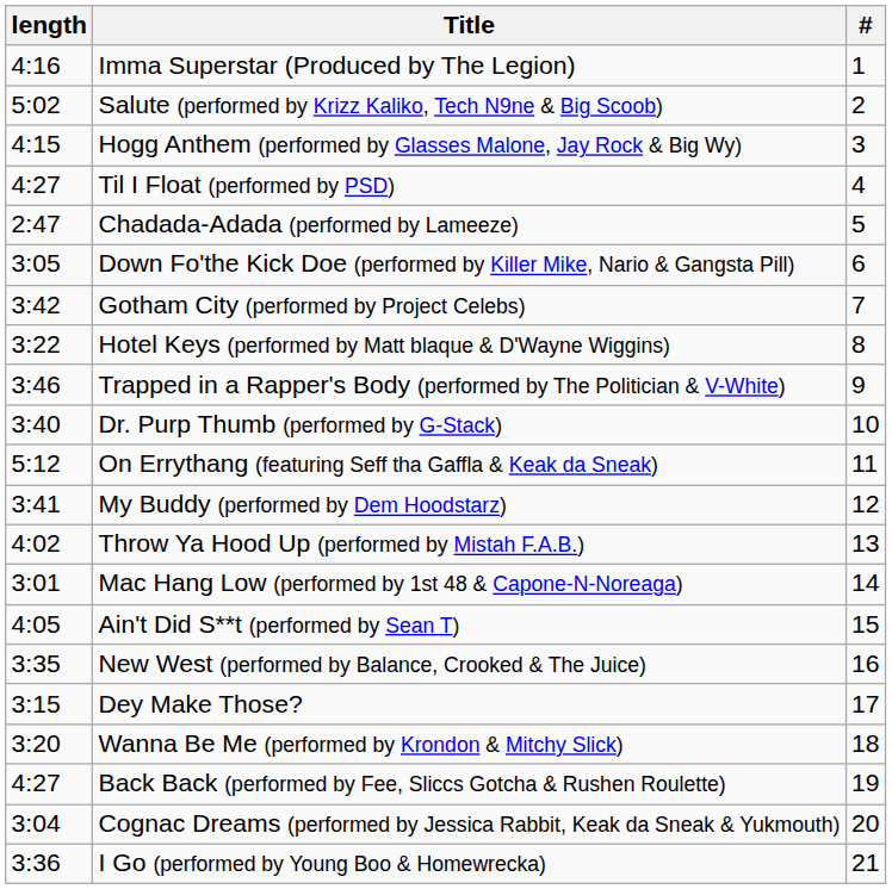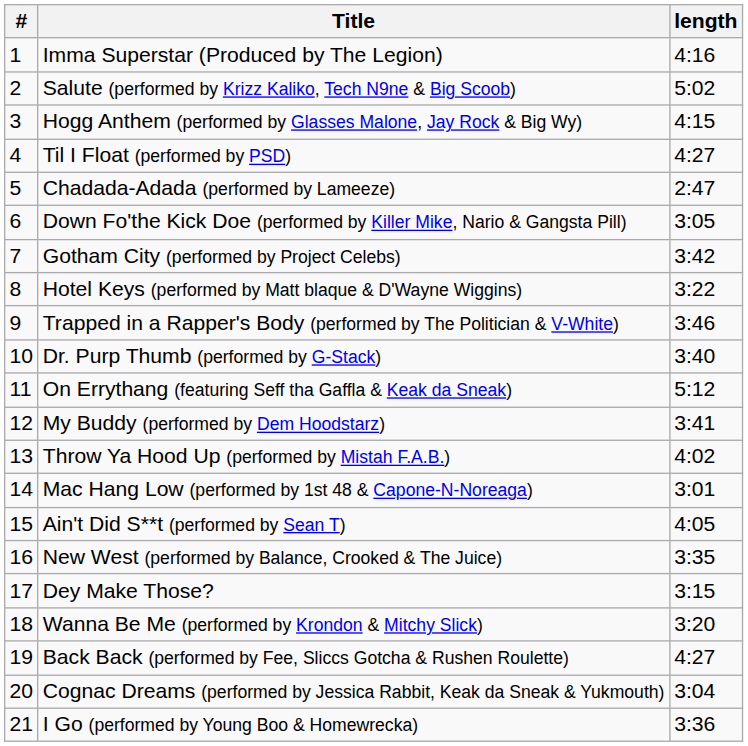 <table class="wikitable">
 <tr>
+<th>#</th>
+<th>Title</th>
 <th>length</th>
-<th>Title</th>
-<th>#</th>
 </tr>
 <tr>
+<td>1</td>
+<td>Imma Superstar (Produced by The Legion)</td>
 <td>4:16</td>
-<td>Imma Superstar (Produced by The Legion)</td>
-<td>1</td>
 </tr>
 <tr>
+<td>2</td>
+<td>Salute <small>(performed by <a href='#'>Krizz Kaliko</a>, <a href='#'>Tech N9ne</a> & <a href='#'>Big Scoob</a>)</small></td>
 <td>5:02</td>
-<td>Salute <small>(performed by <a href='#'>Krizz Kaliko</a>, <a href='#'>Tech N9ne</a> & <a href='#'>Big Scoob</a>)</small></td>
-<td>2</td>
 </tr>
 <tr>
+<td>3</td>
+<td>Hogg Anthem <small>(performed by <a href='#'>Glasses Malone</a>, <a href='#'>Jay Rock</a> & Big Wy)</small></td>
 <td>4:15</td>
-<td>Hogg Anthem <small>(performed by <a href='#'>Glasses Malone</a>, <a href='#'>Jay Rock</a> & Big Wy)</small></td>
-<td>3</td>
 </tr>
 <tr>
+<td>4</td>
+<td>Til I Float <small>(performed by <a href='#'>PSD</a>)</small></td>
 <td>4:27</td>
-<td>Til I Float <small>(performed by <a href='#'>PSD</a>)</small></td>
-<td>4</td>
 </tr>
 <tr>
+<td>5</td>
+<td>Chadada-Adada <small>(performed by Lameeze)</small></td>
 <td>2:47</td>
-<td>Chadada-Adada <small>(performed by Lameeze)</small></td>
-<td>5</td>
 </tr>
 <tr>
+<td>6</td>
+<td>Down Fo'the Kick Doe <small>(performed by <a href='#'>Killer Mike</a>, Nario & Gangsta Pill)</small></td>
 <td>3:05</td>
-<td>Down Fo'the Kick Doe <small>(performed by <a href='#'>Killer Mike</a>, Nario & Gangsta Pill)</small></td>
-<td>6</td>
 </tr>
 <tr>
+<td>7</td>
+<td>Gotham City <small>(performed by Project Celebs)</small></td>
 <td>3:42</td>
-<td>Gotham City <small>(performed by Project Celebs)</small></td>
-<td>7</td>
 </tr>
 <tr>
+<td>8</td>
+<td>Hotel Keys <small>(performed by Matt blaque & D'Wayne Wiggins)</small></td>
 <td>3:22</td>
-<td>Hotel Keys <small>(performed by Matt blaque & D'Wayne Wiggins)</small></td>
-<td>8</td>
 </tr>
 <tr>
+<td>9</td>
+<td>Trapped in a Rapper's Body <small>(performed by The Politician & <a href='#'>V-White</a>)</small></td>
 <td>3:46</td>
-<td>Trapped in a Rapper's Body <small>(performed by The Politician & <a href='#'>V-White</a>)</small></td>
-<td>9</td>
 </tr>
 <tr>
+<td>10</td>
+<td>Dr. Purp Thumb <small>(performed by <a href='#'>G-Stack</a>)</small></td>
 <td>3:40</td>
-<td>Dr. Purp Thumb <small>(performed by <a href='#'>G-Stack</a>)</small></td>
-<td>10</td>
 </tr>
 <tr>
+<td>11</td>
+<td>On Errythang <small>(featuring Seff tha Gaffla & <a href='#'>Keak da Sneak</a>)</small></td>
 <td>5:12</td>
-<td>On Errythang <small>(featuring Seff tha Gaffla & <a href='#'>Keak da Sneak</a>)</small></td>
-<td>11</td>
 </tr>
 <tr>
+<td>12</td>
+<td>My Buddy <small>(performed by <a href='#'>Dem Hoodstarz</a>)</small></td>
 <td>3:41</td>
-<td>My Buddy <small>(performed by <a href='#'>Dem Hoodstarz</a>)</small></td>
-<td>12</td>
 </tr>
 <tr>
+<td>13</td>
+<td>Throw Ya Hood Up <small>(performed by <a href='#'>Mistah F.A.B.</a>)</small></td>
 <td>4:02</td>
-<td>Throw Ya Hood Up <small>(performed by <a href='#'>Mistah F.A.B.</a>)</small></td>
-<td>13</td>
 </tr>
 <tr>
+<td>14</td>
+<td>Mac Hang Low <small>(performed by 1st 48 & <a href='#'>Capone-N-Noreaga</a>)</small></td>
 <td>3:01</td>
-<td>Mac Hang Low <small>(performed by 1st 48 & <a href='#'>Capone-N-Noreaga</a>)</small></td>
-<td>14</td>
 </tr>
 <tr>
+<td>15</td>
+<td>Ain't Did S**t <small>(performed by <a href='#'>Sean T</a>)</small></td>
 <td>4:05</td>
-<td>Ain't Did S**t <small>(performed by <a href='#'>Sean T</a>)</small></td>
-<td>15</td>
 </tr>
 <tr>
+<td>16</td>
+<td>New West <small>(performed by Balance, Crooked & The Juice)</small></td>
 <td>3:35</td>
-<td>New West <small>(performed by Balance, Crooked & The Juice)</small></td>
-<td>16</td>
 </tr>
 <tr>
+<td>17</td>
+<td>Dey Make Those?</td>
 <td>3:15</td>
-<td>Dey Make Those?</td>
-<td>17</td>
 </tr>
 <tr>
+<td>18</td>
+<td>Wanna Be Me <small>(performed by <a href='#'>Krondon</a> & <a href='#'>Mitchy Slick</a>)</small></td>
 <td>3:20</td>
-<td>Wanna Be Me <small>(performed by <a href='#'>Krondon</a> & <a href='#'>Mitchy Slick</a>)</small></td>
-<td>18</td>
 </tr>
 <tr>
+<td>19</td>
+<td>Back Back <small>(performed by Fee, Sliccs Gotcha & Rushen Roulette)</small></td>
 <td>4:27</td>
-<td>Back Back <small>(performed by Fee, Sliccs Gotcha & Rushen Roulette)</small></td>
-<td>19</td>
 </tr>
 <tr>
+<td>20</td>
+<td>Cognac Dreams <small>(performed by Jessica Rabbit, Keak da Sneak & Yukmouth)</small></td>
 <td>3:04</td>
-<td>Cognac Dreams <small>(performed by Jessica Rabbit, Keak da Sneak & Yukmouth)</small></td>
-<td>20</td>
 </tr>
 <tr>
+<td>21</td>
+<td>I Go <small>(performed by Young Boo & Homewrecka)</small></td>
 <td>3:36</td>
-<td>I Go <small>(performed by Young Boo & Homewrecka)</small></td>
-<td>21</td>
 </tr>
 </table>
